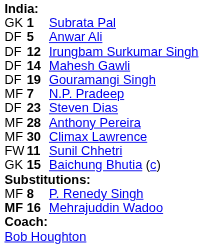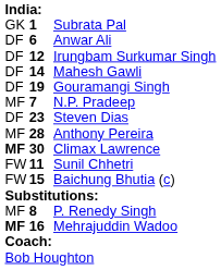 <table style="font-size: 90%" cellspacing="0" cellpadding="0" align=center>
 <tr>
 <td colspan="4"><br><strong>India:</strong></td>
 </tr>
 <tr>
 <th width="25"></th>
 <th width="25"></th>
 </tr>
 <tr>
 <td>GK</td>
 <td><strong>1</strong></td>
 <td><a href='#'>Subrata Pal</a></td>
 </tr>
 <tr>
 <td>DF</td>
-<td><strong>5</strong></td>
+<td><strong>6</strong></td>
 <td><a href='#'>Anwar Ali</a></td>
 </tr>
 <tr>
 <td>DF</td>
 <td><strong>12</strong></td>
 <td><a href='#'>Irungbam Surkumar Singh</a></td>
 </tr>
 <tr>
 <td>DF</td>
 <td><strong>14</strong></td>
 <td><a href='#'>Mahesh Gawli</a></td>
 </tr>
 <tr>
 <td>DF</td>
 <td><strong>19</strong></td>
 <td><a href='#'>Gouramangi Singh</a></td>
 </tr>
 <tr>
 <td>MF</td>
 <td><strong>7</strong></td>
 <td><a href='#'>N.P. Pradeep</a></td>
 <td></td>
 <td></td>
 </tr>
 <tr>
 <td>DF</td>
 <td><strong>23</strong></td>
 <td><a href='#'>Steven Dias</a></td>
 </tr>
 <tr>
 <td>MF</td>
 <td><strong>28</strong></td>
 <td><a href='#'>Anthony Pereira</a></td>
 <td></td>
 <td></td>
 </tr>
 <tr>
-<td>MF</td>
+<td><strong>MF</strong></td>
 <td><strong>30</strong></td>
 <td><a href='#'>Climax Lawrence</a></td>
 </tr>
 <tr>
 <td>FW</td>
 <td><strong>11</strong></td>
 <td><a href='#'>Sunil Chhetri</a></td>
 </tr>
 <tr>
-<td>GK</td>
+<td>FW</td>
 <td><strong>15</strong></td>
 <td><a href='#'>Baichung Bhutia</a> (<a href='#'>c</a>)</td>
 <td></td>
 </tr>
 <tr>
 <td colspan=3><strong>Substitutions:</strong></td>
 </tr>
 <tr>
 <td>MF</td>
 <td><strong>8</strong></td>
 <td><a href='#'>P. Renedy Singh</a></td>
 <td></td>
 <td></td>
 </tr>
 <tr>
 <td><strong>MF</strong></td>
 <td><strong>16</strong></td>
 <td><a href='#'>Mehrajuddin Wadoo</a></td>
 <td></td>
 <td></td>
 </tr>
 <tr>
 <td colspan=3><strong>Coach:</strong></td>
 </tr>
 <tr>
 <td colspan="4"><a href='#'>Bob Houghton</a> </td>
 </tr>
 </table>
